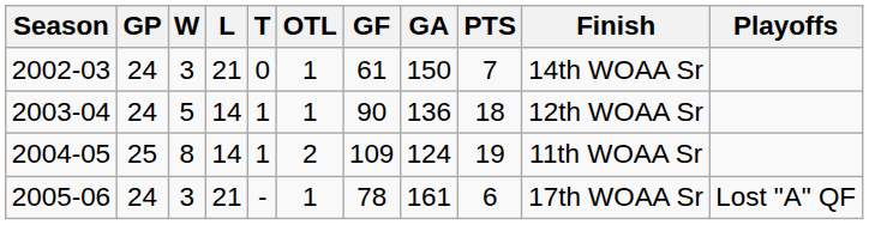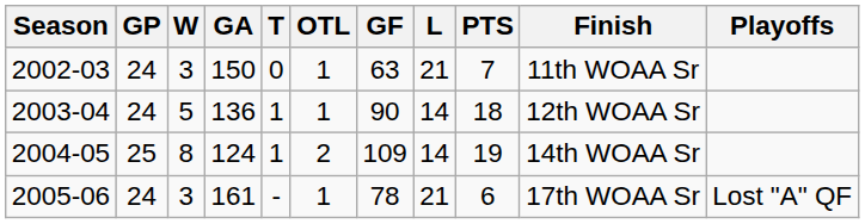 <table class="wikitable">
 <tr>
 <th>Season</th>
 <th>GP</th>
 <th>W</th>
-<th>L</th>
+<th>GA</th>
 <th>T</th>
 <th>OTL</th>
 <th>GF</th>
-<th>GA</th>
+<th>L</th>
 <th>PTS</th>
 <th>Finish</th>
 <th>Playoffs</th>
 </tr>
 <tr align="center">
 <td>2002-03</td>
 <td>24</td>
 <td>3</td>
-<td>21</td>
+<td>150</td>
 <td>0</td>
 <td>1</td>
-<td>61</td>
-<td>150</td>
+<td>63</td>
+<td>21</td>
 <td>7</td>
-<td>14th WOAA Sr</td>
+<td>11th WOAA Sr</td>
 <td></td>
 </tr>
 <tr align="center">
 <td>2003-04</td>
 <td>24</td>
 <td>5</td>
-<td>14</td>
+<td>136</td>
 <td>1</td>
 <td>1</td>
 <td>90</td>
-<td>136</td>
+<td>14</td>
 <td>18</td>
 <td>12th WOAA Sr</td>
 <td></td>
 </tr>
 <tr align="center">
 <td>2004-05</td>
 <td>25</td>
 <td>8</td>
-<td>14</td>
+<td>124</td>
 <td>1</td>
 <td>2</td>
 <td>109</td>
-<td>124</td>
+<td>14</td>
 <td>19</td>
-<td>11th WOAA Sr</td>
+<td>14th WOAA Sr</td>
 <td></td>
 </tr>
 <tr align="center">
 <td>2005-06</td>
 <td>24</td>
 <td>3</td>
-<td>21</td>
+<td>161</td>
 <td>-</td>
 <td>1</td>
 <td>78</td>
-<td>161</td>
+<td>21</td>
 <td>6</td>
 <td>17th WOAA Sr</td>
 <td>Lost "A" QF</td>
 </tr>
 </table>
